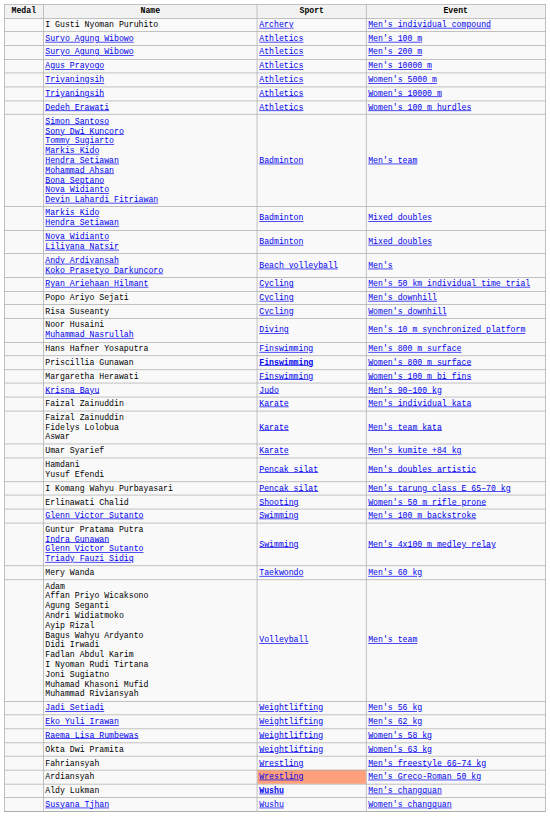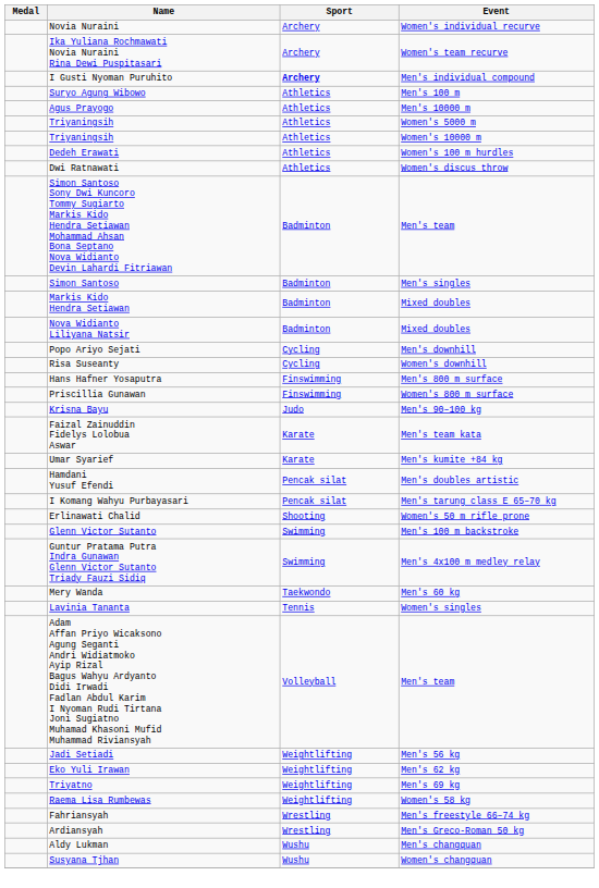 <table class="wikitable sortable" style="font-size:90%">
 <tr>
 <th width="50">Medal</th>
 <th width="300">Name</th>
 <th width="150">Sport</th>
 <th width="250">Event</th>
 </tr>
 <tr>
 <td></td>
+<td>Novia Nuraini</td>
+<td><a href='#'>Archery</a></td>
+<td><a href='#'>Women's individual recurve</a></td>
+</tr>
+<tr>
+<td></td>
+<td><a href='#'>Ika Yuliana Rochmawati</a> <br> Novia Nuraini <br><a href='#'>Rina Dewi Puspitasari</a></td>
+<td><a href='#'>Archery</a></td>
+<td><a href='#'>Women's team recurve</a></td>
+</tr>
+<tr>
+<td></td>
 <td>I Gusti Nyoman Puruhito</td>
-<td><a href='#'>Archery</a></td>
+<td><strong><a href='#'>Archery</a></strong></td>
 <td><a href='#'>Men's individual compound</a></td>
 </tr>
 <tr>
 <td></td>
 <td><a href='#'>Suryo Agung Wibowo</a></td>
 <td><a href='#'>Athletics</a></td>
 <td><a href='#'>Men's 100 m</a></td>
-</tr>
-<tr>
-<td></td>
-<td><a href='#'>Suryo Agung Wibowo</a></td>
-<td><a href='#'>Athletics</a></td>
-<td><a href='#'>Men's 200 m</a></td>
 </tr>
 <tr>
 <td></td>
 <td><a href='#'>Agus Prayogo</a></td>
 <td><a href='#'>Athletics</a></td>
 <td><a href='#'>Men's 10000 m</a></td>
 </tr>
 <tr>
 <td></td>
 <td><a href='#'>Triyaningsih</a></td>
 <td><a href='#'>Athletics</a></td>
 <td><a href='#'>Women's 5000 m</a></td>
 </tr>
 <tr>
 <td></td>
 <td><a href='#'>Triyaningsih</a></td>
 <td><a href='#'>Athletics</a></td>
 <td><a href='#'>Women's 10000 m</a></td>
 </tr>
 <tr>
 <td></td>
 <td><a href='#'>Dedeh Erawati</a></td>
 <td><a href='#'>Athletics</a></td>
 <td><a href='#'>Women's 100 m hurdles</a></td>
 </tr>
 <tr>
 <td></td>
+<td>Dwi Ratnawati</td>
+<td><a href='#'>Athletics</a></td>
+<td><a href='#'>Women's discus throw</a></td>
+</tr>
+<tr>
+<td></td>
 <td><a href='#'>Simon Santoso</a><br><a href='#'>Sony Dwi Kuncoro</a><br><a href='#'>Tommy Sugiarto</a><br><a href='#'>Markis Kido</a><br><a href='#'>Hendra Setiawan</a><br><a href='#'>Mohammad Ahsan</a><br><a href='#'>Bona Septano</a><br><a href='#'>Nova Widianto</a><br><a href='#'>Devin Lahardi Fitriawan</a></td>
 <td><a href='#'>Badminton</a></td>
 <td><a href='#'>Men's team</a></td>
+</tr>
+<tr>
+<td></td>
+<td><a href='#'>Simon Santoso</a></td>
+<td><a href='#'>Badminton</a></td>
+<td><a href='#'>Men's singles</a></td>
 </tr>
 <tr>
 <td></td>
 <td><a href='#'>Markis Kido</a> <br> <a href='#'>Hendra Setiawan</a></td>
 <td><a href='#'>Badminton</a></td>
 <td><a href='#'>Mixed doubles</a></td>
 </tr>
 <tr>
 <td></td>
 <td><a href='#'>Nova Widianto</a> <br> <a href='#'>Liliyana Natsir</a></td>
 <td><a href='#'>Badminton</a></td>
 <td><a href='#'>Mixed doubles</a></td>
 </tr>
 <tr>
 <td></td>
-<td><a href='#'>Andy Ardiyansah</a> <br> <a href='#'>Koko Prasetyo Darkuncoro</a></td>
-<td><a href='#'>Beach volleyball</a></td>
-<td><a href='#'>Men's</a></td>
-</tr>
-<tr>
-<td></td>
-<td><a href='#'>Ryan Ariehaan Hilmant</a></td>
-<td><a href='#'>Cycling</a></td>
-<td><a href='#'>Men's 50 km individual time trial</a></td>
-</tr>
-<tr>
-<td></td>
 <td>Popo Ariyo Sejati</td>
 <td><a href='#'>Cycling</a></td>
 <td><a href='#'>Men's downhill</a></td>
 </tr>
 <tr>
 <td></td>
 <td>Risa Suseanty</td>
 <td><a href='#'>Cycling</a></td>
 <td><a href='#'>Women's downhill</a></td>
 </tr>
 <tr>
 <td></td>
-<td>Noor Husaini <br> <a href='#'>Muhammad Nasrullah</a></td>
-<td><a href='#'>Diving</a></td>
-<td><a href='#'>Men's 10 m synchronized platform</a></td>
-</tr>
-<tr>
-<td></td>
 <td>Hans Hafner Yosaputra</td>
 <td><a href='#'>Finswimming</a></td>
 <td><a href='#'>Men's 800 m surface</a></td>
 </tr>
 <tr>
 <td></td>
 <td>Priscillia Gunawan</td>
-<td><strong><a href='#'>Finswimming</a></strong></td>
+<td><a href='#'>Finswimming</a></td>
 <td><a href='#'>Women's 800 m surface</a></td>
-</tr>
-<tr>
-<td></td>
-<td>Margaretha Herawati</td>
-<td><a href='#'>Finswimming</a></td>
-<td><a href='#'>Women's 100 m bi fins</a></td>
 </tr>
 <tr>
 <td></td>
 <td><a href='#'>Krisna Bayu</a></td>
 <td><a href='#'>Judo</a></td>
 <td><a href='#'>Men's 90–100 kg</a></td>
-</tr>
-<tr>
-<td></td>
-<td>Faizal Zainuddin</td>
-<td><a href='#'>Karate</a></td>
-<td><a href='#'>Men's individual kata</a></td>
 </tr>
 <tr>
 <td></td>
 <td>Faizal Zainuddin <br> Fidelys Lolobua <br>Aswar</td>
 <td><a href='#'>Karate</a></td>
 <td><a href='#'>Men's team kata</a></td>
 </tr>
 <tr>
 <td></td>
 <td>Umar Syarief</td>
 <td><a href='#'>Karate</a></td>
 <td><a href='#'>Men's kumite +84 kg</a></td>
 </tr>
 <tr>
 <td></td>
 <td>Hamdani <br> Yusuf Efendi</td>
 <td><a href='#'>Pencak silat</a></td>
 <td><a href='#'>Men's doubles artistic</a></td>
 </tr>
 <tr>
 <td></td>
 <td>I Komang Wahyu Purbayasari</td>
 <td><a href='#'>Pencak silat</a></td>
 <td><a href='#'>Men's tarung class E 65–70 kg</a></td>
 </tr>
 <tr>
 <td></td>
 <td>Erlinawati Chalid</td>
 <td><a href='#'>Shooting</a></td>
 <td><a href='#'>Women's 50 m rifle prone</a></td>
 </tr>
 <tr>
 <td></td>
 <td><a href='#'>Glenn Victor Sutanto</a></td>
 <td><a href='#'>Swimming</a></td>
 <td><a href='#'>Men's 100 m backstroke</a></td>
 </tr>
 <tr>
 <td></td>
 <td>Guntur Pratama Putra <br> <a href='#'>Indra Gunawan</a> <br><a href='#'>Glenn Victor Sutanto</a><br><a href='#'>Triady Fauzi Sidiq</a></td>
 <td><a href='#'>Swimming</a></td>
 <td><a href='#'>Men's 4x100 m medley relay</a></td>
 </tr>
 <tr>
 <td></td>
 <td>Mery Wanda</td>
 <td><a href='#'>Taekwondo</a></td>
 <td><a href='#'>Men's 60 kg</a></td>
 </tr>
 <tr>
 <td></td>
+<td><a href='#'>Lavinia Tananta</a></td>
+<td><a href='#'>Tennis</a></td>
+<td><a href='#'>Women's singles</a></td>
+</tr>
+<tr>
+<td></td>
 <td>Adam<br>Affan Priyo Wicaksono<br>Agung Seganti<br>Andri Widiatmoko<br>Ayip Rizal<br>Bagus Wahyu Ardyanto<br>Didi Irwadi<br>Fadlan Abdul Karim<br>I Nyoman Rudi Tirtana<br>Joni Sugiatno<br>Muhamad Khasoni Mufid<br>Muhammad Riviansyah</td>
 <td><a href='#'>Volleyball</a></td>
 <td><a href='#'>Men's team</a></td>
 </tr>
 <tr>
 <td></td>
 <td><a href='#'>Jadi Setiadi</a></td>
 <td><a href='#'>Weightlifting</a></td>
 <td><a href='#'>Men's 56 kg</a></td>
 </tr>
 <tr>
 <td></td>
 <td><a href='#'>Eko Yuli Irawan</a></td>
 <td><a href='#'>Weightlifting</a></td>
 <td><a href='#'>Men's 62 kg</a></td>
 </tr>
 <tr>
 <td></td>
+<td><a href='#'>Triyatno</a></td>
+<td><a href='#'>Weightlifting</a></td>
+<td><a href='#'>Men's 69 kg</a></td>
+</tr>
+<tr>
+<td></td>
 <td><a href='#'>Raema Lisa Rumbewas</a></td>
 <td><a href='#'>Weightlifting</a></td>
 <td><a href='#'>Women's 58 kg</a></td>
-</tr>
-<tr>
-<td></td>
-<td>Okta Dwi Pramita</td>
-<td><a href='#'>Weightlifting</a></td>
-<td><a href='#'>Women's 63 kg</a></td>
 </tr>
 <tr>
 <td></td>
 <td>Fahriansyah</td>
 <td><a href='#'>Wrestling</a></td>
 <td><a href='#'>Men's freestyle 66–74 kg</a></td>
 </tr>
 <tr>
 <td></td>
 <td>Ardiansyah</td>
-<td style="background: lightsalmon;"><a href='#'>Wrestling</a></td>
+<td><a href='#'>Wrestling</a></td>
 <td><a href='#'>Men's Greco-Roman 50 kg</a></td>
 </tr>
 <tr>
 <td></td>
 <td>Aldy Lukman</td>
-<td><strong><a href='#'>Wushu</a></strong></td>
+<td><a href='#'>Wushu</a></td>
 <td><a href='#'>Men's changquan</a></td>
 </tr>
 <tr>
 <td></td>
 <td><a href='#'>Susyana Tjhan</a></td>
 <td><a href='#'>Wushu</a></td>
 <td><a href='#'>Women's changquan</a></td>
 </tr>
 <tr>
 </tr>
 </table>
